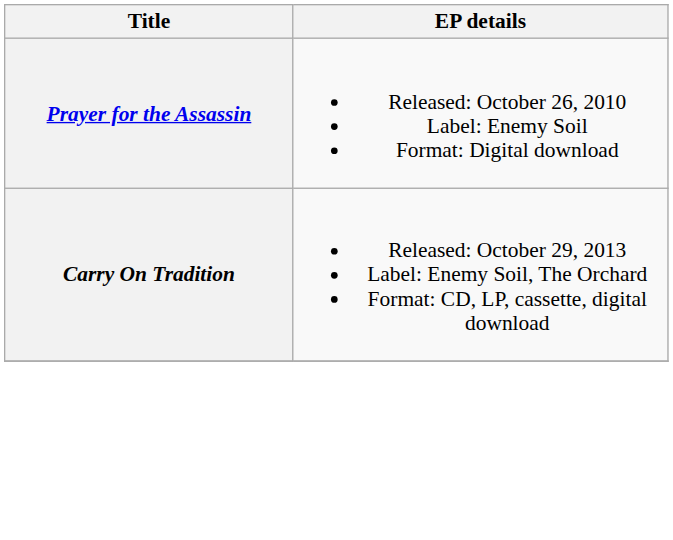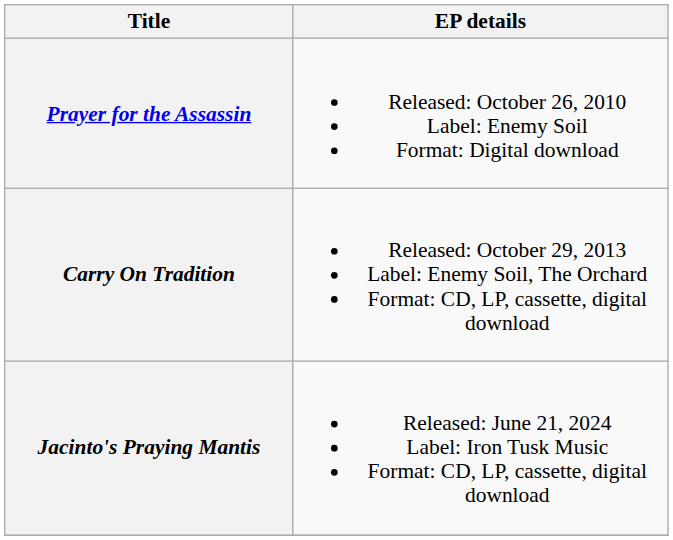 <table class="wikitable plainrowheaders" style="text-align:center;">
 <tr>
 <th scope="col" rowspan="1" style="width:13em;">Title</th>
 <th scope="col" rowspan="1" style="width:17em;">EP details</th>
 </tr>
 <tr>
 <th scope="row"><em><a href='#'>Prayer for the Assassin</a></em></th>
 <td><br><ul><li>Released: October 26, 2010</li><li>Label: Enemy Soil</li><li>Format: Digital download</li></ul></td>
 </tr>
 <tr>
 <th scope="row"><em>Carry On Tradition</em></th>
 <td><br><ul><li>Released: October 29, 2013</li><li>Label: Enemy Soil, The Orchard</li><li>Format: CD, LP, cassette, digital download</li></ul></td>
 </tr>
 <tr>
+<th scope="row"><em>Jacinto's Praying Mantis</em></th>
+<td><br><ul><li>Released: June 21, 2024</li><li>Label: Iron Tusk Music</li><li>Format: CD, LP, cassette, digital download</li></ul></td>
+</tr>
+<tr>
 </tr>
 </table>
